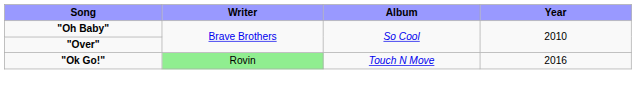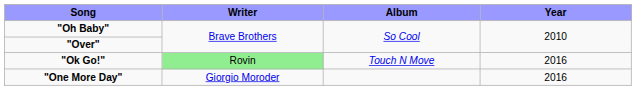 <table class="wikitable" style="margin:0.5em auto; clear:both; font-size:.9em; text-align:center; width:100%">
 <tr>
 <th style="width:500px; background:#99f;">Song</th>
 <th style="width:500px; background:#99f;">Writer</th>
 <th style="width:500px; background:#99f;">Album</th>
 <th style="width:500px; background:#99f;">Year</th>
 </tr>
 <tr>
 <td><strong>"Oh Baby"</strong></td>
 <td rowspan=2><a href='#'>Brave Brothers</a></td>
 <td rowspan=2><em><a href='#'>So Cool</a></em></td>
 <td rowspan=2>2010</td>
 </tr>
 <tr>
 <td><strong>"Over"</strong></td>
 </tr>
 <tr>
 <td><strong>"Ok Go!"</strong></td>
 <td style="background: lightgreen;">Rovin</td>
 <td><em><a href='#'>Touch N Move</a></em></td>
 <td>2016</td>
 </tr>
+<tr>
+<td><strong>"One More Day"</strong></td>
+<td><a href='#'>Giorgio Moroder</a></td>
+<td></td>
+<td>2016</td>
+</tr>
 </table>
